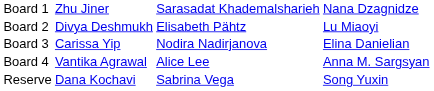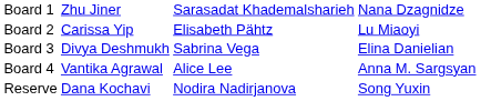 <table>
 <tr>
 <td>Board 1</td>
 <td><a href='#'>Zhu Jiner</a><br></td>
 <td><a href='#'>Sarasadat Khademalsharieh</a><br></td>
 <td><a href='#'>Nana Dzagnidze</a><br></td>
 </tr>
 <tr>
 <td>Board 2</td>
-<td><a href='#'>Divya Deshmukh</a><br></td>
+<td><a href='#'>Carissa Yip</a><br></td>
 <td><a href='#'>Elisabeth Pähtz</a><br></td>
 <td><a href='#'>Lu Miaoyi</a><br></td>
 </tr>
 <tr>
 <td>Board 3</td>
-<td><a href='#'>Carissa Yip</a><br></td>
-<td><a href='#'>Nodira Nadirjanova</a><br></td>
+<td><a href='#'>Divya Deshmukh</a><br></td>
+<td><a href='#'>Sabrina Vega</a><br></td>
 <td><a href='#'>Elina Danielian</a><br></td>
 </tr>
 <tr>
 <td>Board 4</td>
 <td><a href='#'>Vantika Agrawal</a><br></td>
 <td><a href='#'>Alice Lee</a><br></td>
 <td><a href='#'>Anna M. Sargsyan</a><br></td>
 </tr>
 <tr>
 <td>Reserve</td>
 <td><a href='#'>Dana Kochavi</a><br></td>
-<td><a href='#'>Sabrina Vega</a><br></td>
+<td><a href='#'>Nodira Nadirjanova</a><br></td>
 <td><a href='#'>Song Yuxin</a><br></td>
 </tr>
 </table>
